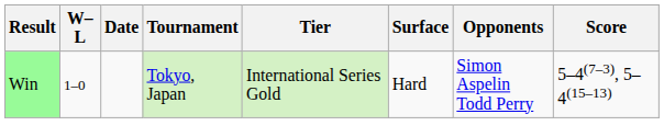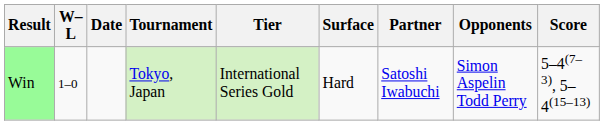 <table class="sortable wikitable">
 <tr>
 <th>Result</th>
 <th class="unsortable">W–L</th>
 <th>Date</th>
 <th>Tournament</th>
 <th>Tier</th>
 <th>Surface</th>
+<th>Partner</th>
 <th>Opponents</th>
 <th class="unsortable">Score</th>
 </tr>
 <tr>
 <td bgcolor=98FB98>Win</td>
 <td><small>1–0</small></td>
 <td><a href='#'></a></td>
 <td style="background:#d4f1c5;"><a href='#'>Tokyo</a>, Japan</td>
 <td style="background:#d4f1c5;">International Series Gold</td>
 <td>Hard</td>
+<td> <a href='#'>Satoshi Iwabuchi</a></td>
 <td> <a href='#'>Simon Aspelin</a><br> <a href='#'>Todd Perry</a></td>
 <td>5–4<sup>(7–3)</sup>, 5–4<sup>(15–13)</sup></td>
 </tr>
 </table>
